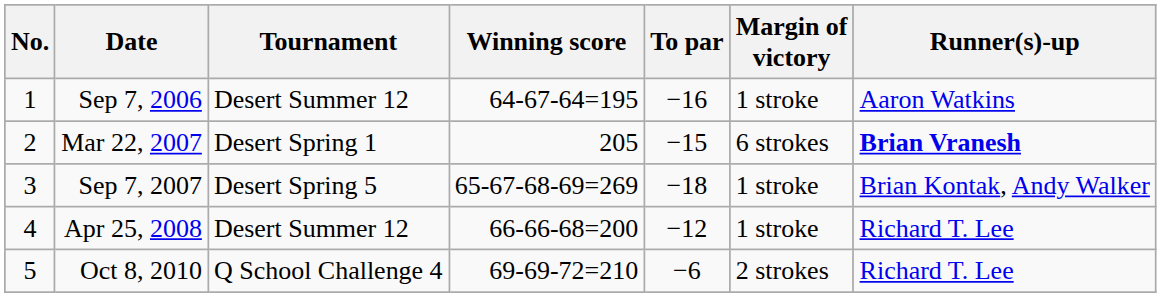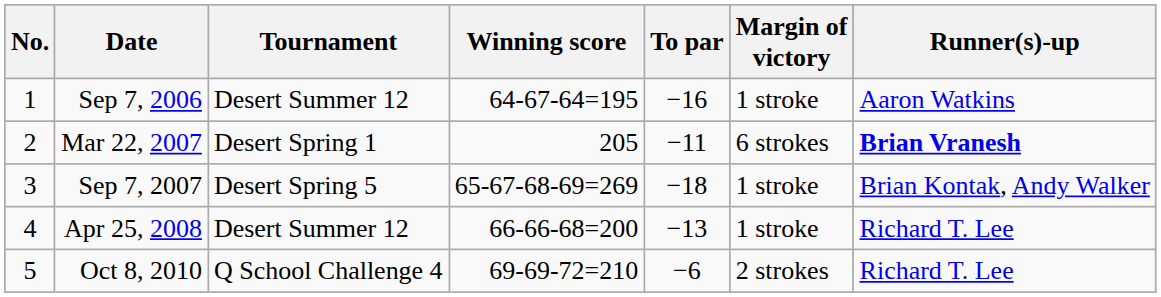 <table class="wikitable" style="font-size:95%;">
 <tr>
 <th>No.</th>
 <th>Date</th>
 <th>Tournament</th>
 <th>Winning score</th>
 <th>To par</th>
 <th>Margin of<br>victory</th>
 <th>Runner(s)-up</th>
 </tr>
 <tr>
 <td align=center>1</td>
 <td align=right>Sep 7, <a href='#'>2006</a></td>
 <td>Desert Summer 12</td>
 <td align=right>64-67-64=195</td>
 <td align=center>−16</td>
 <td>1 stroke</td>
 <td> <a href='#'>Aaron Watkins</a></td>
 </tr>
 <tr>
 <td align=center>2</td>
 <td align=right>Mar 22, <a href='#'>2007</a></td>
 <td>Desert Spring 1</td>
 <td align=right>205</td>
-<td align=center>−15</td>
+<td align=center>−11</td>
 <td>6 strokes</td>
 <td><strong> <a href='#'>Brian Vranesh</a></strong></td>
 </tr>
 <tr>
 <td align=center>3</td>
 <td align=right>Sep 7, 2007</td>
 <td>Desert Spring 5</td>
 <td align=right>65-67-68-69=269</td>
 <td align=center>−18</td>
 <td>1 stroke</td>
 <td> <a href='#'>Brian Kontak</a>,  <a href='#'>Andy Walker</a></td>
 </tr>
 <tr>
 <td align=center>4</td>
 <td align=right>Apr 25, <a href='#'>2008</a></td>
 <td>Desert Summer 12</td>
 <td align=right>66-66-68=200</td>
-<td align=center>−12</td>
+<td align=center>−13</td>
 <td>1 stroke</td>
 <td> <a href='#'>Richard T. Lee</a></td>
 </tr>
 <tr>
 <td align=center>5</td>
 <td align=right>Oct 8, 2010</td>
 <td>Q School Challenge 4</td>
 <td align=right>69-69-72=210</td>
 <td align=center>−6</td>
 <td>2 strokes</td>
 <td> <a href='#'>Richard T. Lee</a></td>
 </tr>
 </table>
